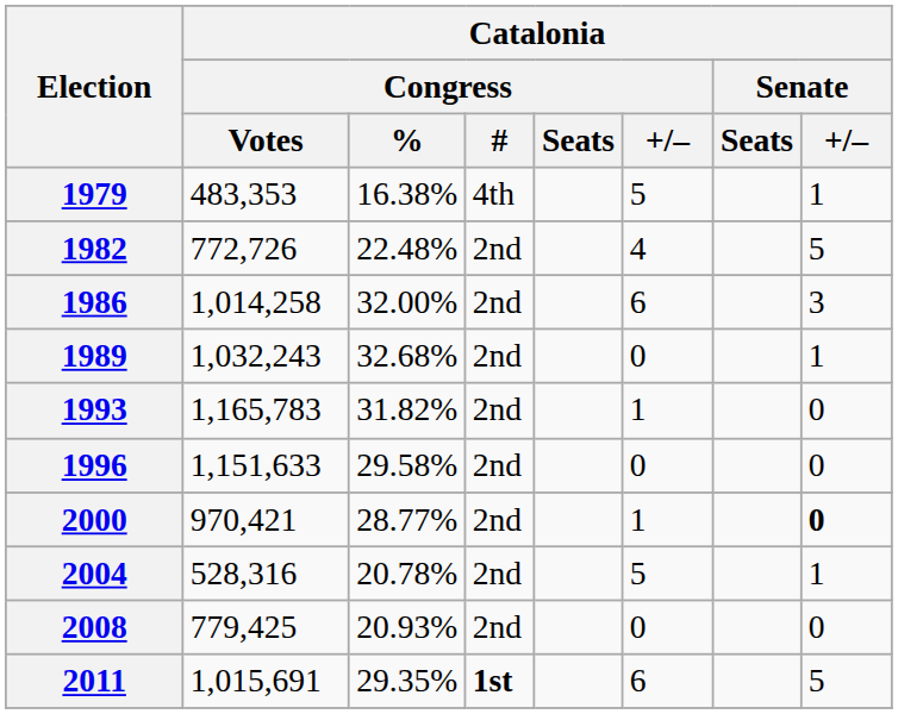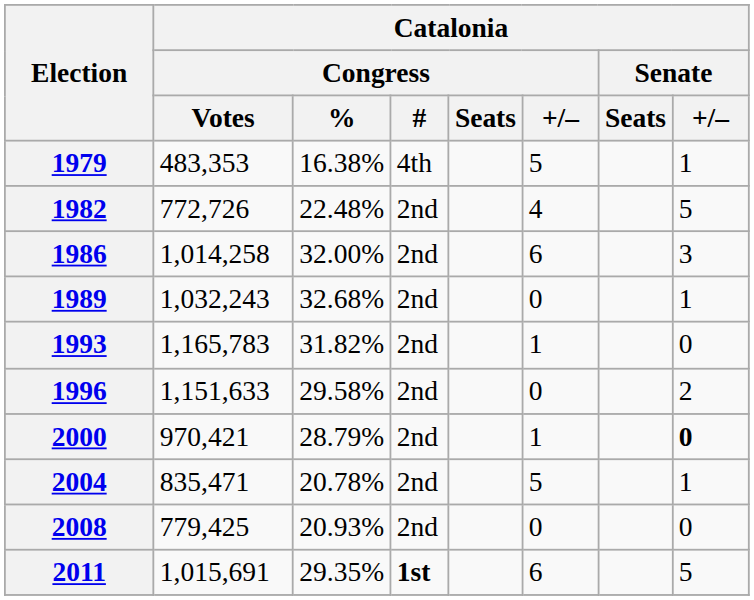 <table class="wikitable" style="font-size:95%; text-align:left;">
 <tr>
 <th rowspan="3" width="75">Election</th>
 <th colspan="7">Catalonia</th>
 </tr>
 <tr>
 <th colspan="5">Congress</th>
 <th colspan="2">Senate</th>
 </tr>
 <tr>
 <th width="70">Votes</th>
 <th width="35">%</th>
 <th width="25">#</th>
 <th>Seats</th>
 <th width="35">+/–</th>
 <th>Seats</th>
 <th width="35">+/–</th>
 </tr>
 <tr>
 <th><a href='#'>1979</a></th>
 <td>483,353</td>
 <td>16.38%</td>
 <td>4th</td>
 <td></td>
 <td>5</td>
 <td></td>
 <td>1</td>
 </tr>
 <tr>
 <th><a href='#'>1982</a></th>
 <td>772,726</td>
 <td>22.48%</td>
 <td>2nd</td>
 <td></td>
 <td>4</td>
 <td></td>
 <td>5</td>
 </tr>
 <tr>
 <th><a href='#'>1986</a></th>
 <td>1,014,258</td>
 <td>32.00%</td>
 <td>2nd</td>
 <td></td>
 <td>6</td>
 <td></td>
 <td>3</td>
 </tr>
 <tr>
 <th><a href='#'>1989</a></th>
 <td>1,032,243</td>
 <td>32.68%</td>
 <td>2nd</td>
 <td></td>
 <td>0</td>
 <td></td>
 <td>1</td>
 </tr>
 <tr>
 <th><a href='#'>1993</a></th>
 <td>1,165,783</td>
 <td>31.82%</td>
 <td>2nd</td>
 <td></td>
 <td>1</td>
 <td></td>
 <td>0</td>
 </tr>
 <tr>
 <th><a href='#'>1996</a></th>
 <td>1,151,633</td>
 <td>29.58%</td>
 <td>2nd</td>
 <td></td>
 <td>0</td>
 <td></td>
-<td>0</td>
+<td>2</td>
 </tr>
 <tr>
 <th><a href='#'>2000</a></th>
 <td>970,421</td>
-<td>28.77%</td>
+<td>28.79%</td>
 <td>2nd</td>
 <td></td>
 <td>1</td>
 <td></td>
 <td><strong>0</strong></td>
 </tr>
 <tr>
 <th><a href='#'>2004</a></th>
-<td>528,316</td>
+<td>835,471</td>
 <td>20.78%</td>
 <td>2nd</td>
 <td></td>
 <td>5</td>
 <td></td>
 <td>1</td>
 </tr>
 <tr>
 <th><a href='#'>2008</a></th>
 <td>779,425</td>
 <td>20.93%</td>
 <td>2nd</td>
 <td></td>
 <td>0</td>
 <td></td>
 <td>0</td>
 </tr>
 <tr>
 <th><a href='#'>2011</a></th>
 <td>1,015,691</td>
 <td>29.35%</td>
 <td><strong>1st</strong></td>
 <td></td>
 <td>6</td>
 <td></td>
 <td>5</td>
 </tr>
 </table>
